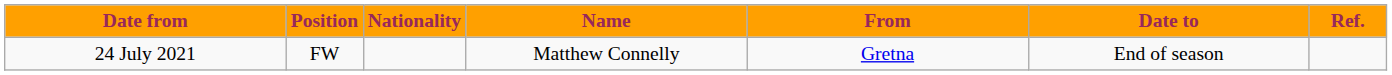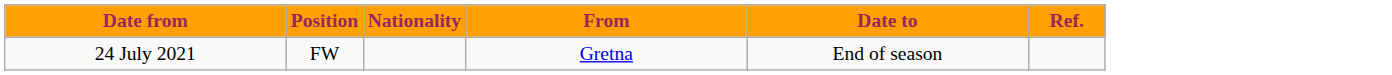 <table class="wikitable"  style="text-align:center; font-size:90%; ">
 <tr>
 <th style="background:#ffa000; color:#98285c; width:200px;">Date from</th>
 <th style="background:#ffa000; color:#98285c; width:50px;">Position</th>
 <th style="background:#ffa000; color:#98285c; width:50px;">Nationality</th>
-<th style="background:#ffa000; color:#98285c; width:200px;">Name</th>
 <th style="background:#ffa000; color:#98285c; width:200px;">From</th>
 <th style="background:#ffa000; color:#98285c; width:200px;">Date to</th>
 <th style="background:#ffa000; color:#98285c; width:50px;">Ref.</th>
 </tr>
 <tr>
 <td>24 July 2021</td>
 <td>FW</td>
 <td></td>
-<td>Matthew Connelly</td>
 <td><a href='#'>Gretna</a></td>
 <td>End of season</td>
 <td></td>
 </tr>
 </table>
